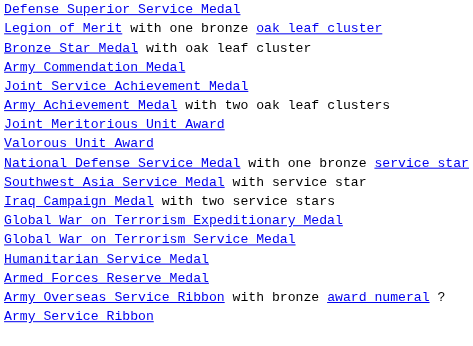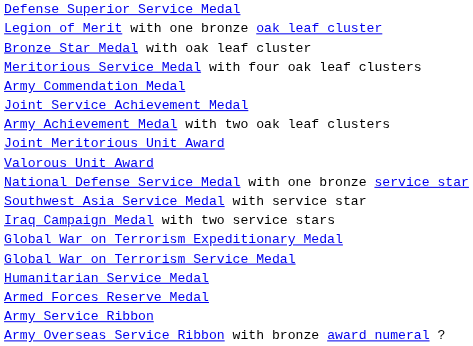 <table>
 <tr>
 <td></td>
 <td><a href='#'>Defense Superior Service Medal</a></td>
 </tr>
 <tr>
 <td></td>
 <td><a href='#'>Legion of Merit</a> with one bronze <a href='#'>oak leaf cluster</a></td>
 </tr>
 <tr>
 <td></td>
 <td><a href='#'>Bronze Star Medal</a> with oak leaf cluster</td>
+</tr>
+<tr>
+<td><span></span><span></span><span></span><span></span></td>
+<td><a href='#'>Meritorious Service Medal</a> with four oak leaf clusters</td>
 </tr>
 <tr>
 <td></td>
 <td><a href='#'>Army Commendation Medal</a></td>
 </tr>
 <tr>
 <td></td>
 <td><a href='#'>Joint Service Achievement Medal</a></td>
 </tr>
 <tr>
 <td><span></span><span></span></td>
 <td><a href='#'>Army Achievement Medal</a> with two oak leaf clusters</td>
 </tr>
 <tr>
 <td></td>
 <td><a href='#'>Joint Meritorious Unit Award</a></td>
 </tr>
 <tr>
 <td></td>
 <td><a href='#'>Valorous Unit Award</a></td>
 </tr>
 <tr>
 <td></td>
 <td><a href='#'>National Defense Service Medal</a> with one bronze <a href='#'>service star</a></td>
 </tr>
 <tr>
 <td></td>
 <td><a href='#'>Southwest Asia Service Medal</a> with service star</td>
 </tr>
 <tr>
 <td><span></span><span></span></td>
 <td><a href='#'>Iraq Campaign Medal</a> with two service stars</td>
 </tr>
 <tr>
 <td></td>
 <td><a href='#'>Global War on Terrorism Expeditionary Medal</a></td>
 </tr>
 <tr>
 <td></td>
 <td><a href='#'>Global War on Terrorism Service Medal</a></td>
 </tr>
 <tr>
 <td></td>
 <td><a href='#'>Humanitarian Service Medal</a></td>
 </tr>
 <tr>
 <td></td>
 <td><a href='#'>Armed Forces Reserve Medal</a></td>
 </tr>
 <tr>
 <td></td>
-<td><a href='#'>Army Overseas Service Ribbon</a> with bronze <a href='#'>award numeral</a> ?</td>
+<td><a href='#'>Army Service Ribbon</a></td>
 </tr>
 <tr>
 <td></td>
-<td><a href='#'>Army Service Ribbon</a></td>
+<td><a href='#'>Army Overseas Service Ribbon</a> with bronze <a href='#'>award numeral</a> ?</td>
 </tr>
 </table>
